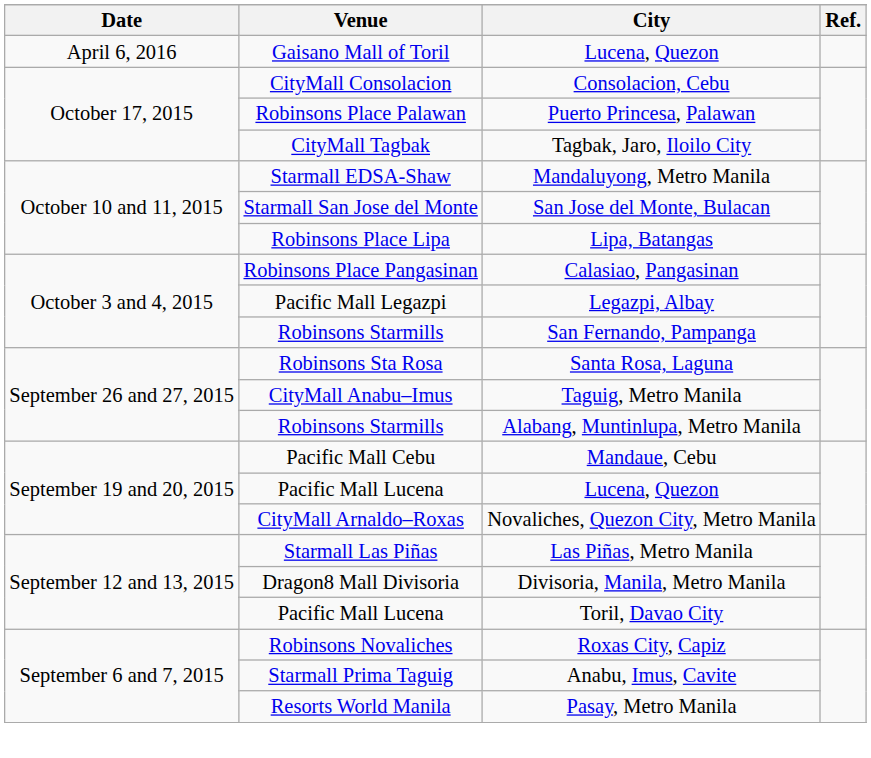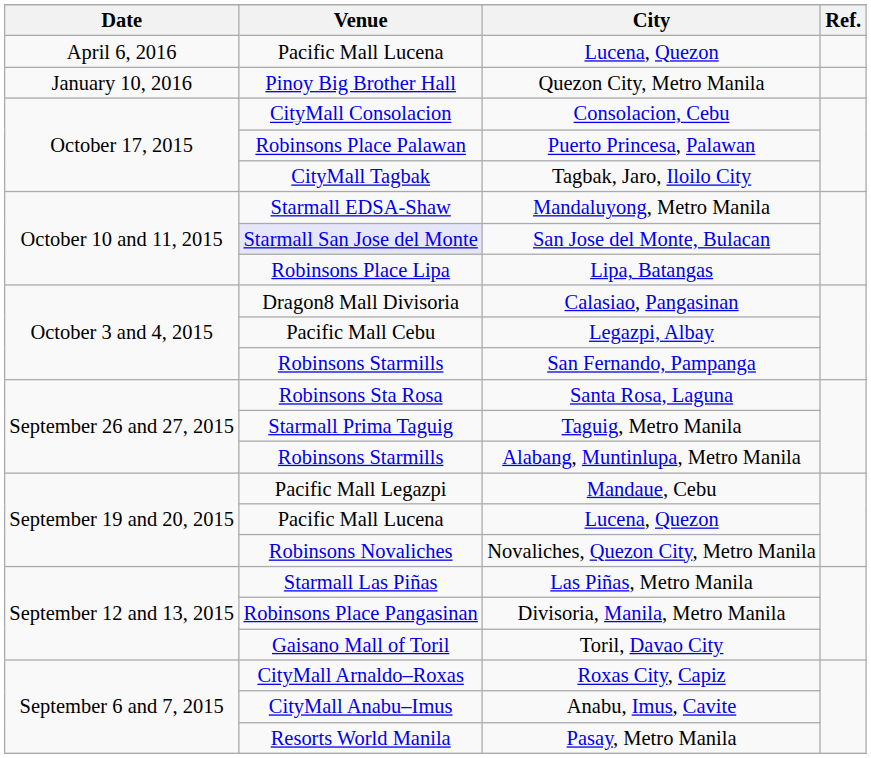 <table class="wikitable" style="text-align:center; line-height:17px; width:auto;">
 <tr>
 </tr>
 <tr>
 <th scope="col">Date</th>
 <th scope="col">Venue</th>
 <th scope="col">City</th>
 <th scope="col">Ref.</th>
 </tr>
 <tr>
 <td>April 6, 2016</td>
-<td><a href='#'>Gaisano Mall of Toril</a></td>
+<td>Pacific Mall Lucena</td>
 <td><a href='#'>Lucena</a>, <a href='#'>Quezon</a></td>
+<td></td>
+</tr>
+<tr>
+<td>January 10, 2016</td>
+<td><a href='#'>Pinoy Big Brother Hall</a></td>
+<td>Quezon City, Metro Manila</td>
 <td></td>
 </tr>
 <tr>
 <td rowspan="3">October 17, 2015</td>
 <td><a href='#'>CityMall Consolacion</a></td>
 <td><a href='#'>Consolacion, Cebu</a></td>
 <td rowspan="3"></td>
 </tr>
 <tr>
 <td><a href='#'>Robinsons Place Palawan</a></td>
 <td><a href='#'>Puerto Princesa</a>, <a href='#'>Palawan</a></td>
 </tr>
 <tr>
 <td><a href='#'>CityMall Tagbak</a></td>
 <td>Tagbak, Jaro, <a href='#'>Iloilo City</a></td>
 </tr>
 <tr>
 <td rowspan="3">October 10 and 11, 2015</td>
 <td><a href='#'>Starmall EDSA-Shaw</a></td>
 <td><a href='#'>Mandaluyong</a>, Metro Manila</td>
 <td rowspan="3"></td>
 </tr>
 <tr>
-<td><a href='#'>Starmall San Jose del Monte</a></td>
+<td style="background: lavender;"><a href='#'>Starmall San Jose del Monte</a></td>
 <td><a href='#'>San Jose del Monte, Bulacan</a></td>
 </tr>
 <tr>
 <td><a href='#'>Robinsons Place Lipa</a></td>
 <td><a href='#'>Lipa, Batangas</a></td>
 </tr>
 <tr>
 <td rowspan="3">October 3 and 4, 2015</td>
-<td><a href='#'>Robinsons Place Pangasinan</a></td>
+<td>Dragon8 Mall Divisoria</td>
 <td><a href='#'>Calasiao</a>, <a href='#'>Pangasinan</a></td>
 <td rowspan="3"></td>
 </tr>
 <tr>
-<td>Pacific Mall Legazpi</td>
+<td>Pacific Mall Cebu</td>
 <td><a href='#'>Legazpi, Albay</a></td>
 </tr>
 <tr>
 <td><a href='#'>Robinsons Starmills</a></td>
 <td><a href='#'>San Fernando, Pampanga</a></td>
 </tr>
 <tr>
 <td rowspan="3">September 26 and 27, 2015</td>
 <td><a href='#'>Robinsons Sta Rosa</a></td>
 <td><a href='#'>Santa Rosa, Laguna</a></td>
 <td rowspan="3"></td>
 </tr>
 <tr>
-<td><a href='#'>CityMall Anabu–Imus</a></td>
+<td><a href='#'>Starmall Prima Taguig</a></td>
 <td><a href='#'>Taguig</a>, Metro Manila</td>
 </tr>
 <tr>
 <td><a href='#'>Robinsons Starmills</a></td>
 <td><a href='#'>Alabang</a>, <a href='#'>Muntinlupa</a>, Metro Manila</td>
 </tr>
 <tr>
 <td rowspan="3">September 19 and 20, 2015</td>
-<td>Pacific Mall Cebu</td>
+<td>Pacific Mall Legazpi</td>
 <td><a href='#'>Mandaue</a>, Cebu</td>
 <td rowspan="3"></td>
 </tr>
 <tr>
 <td>Pacific Mall Lucena</td>
 <td><a href='#'>Lucena</a>, <a href='#'>Quezon</a></td>
 </tr>
 <tr>
-<td><a href='#'>CityMall Arnaldo–Roxas</a></td>
+<td><a href='#'>Robinsons Novaliches</a></td>
 <td>Novaliches, <a href='#'>Quezon City</a>, Metro Manila</td>
 </tr>
 <tr>
 <td rowspan="3">September 12 and 13, 2015</td>
 <td><a href='#'>Starmall Las Piñas</a></td>
 <td><a href='#'>Las Piñas</a>, Metro Manila</td>
 <td rowspan="3"></td>
 </tr>
 <tr>
-<td>Dragon8 Mall Divisoria</td>
+<td><a href='#'>Robinsons Place Pangasinan</a></td>
 <td>Divisoria, <a href='#'>Manila</a>, Metro Manila</td>
 </tr>
 <tr>
-<td>Pacific Mall Lucena</td>
+<td><a href='#'>Gaisano Mall of Toril</a></td>
 <td>Toril, <a href='#'>Davao City</a></td>
 </tr>
 <tr>
 <td rowspan="3">September 6 and 7, 2015</td>
-<td><a href='#'>Robinsons Novaliches</a></td>
+<td><a href='#'>CityMall Arnaldo–Roxas</a></td>
 <td><a href='#'>Roxas City</a>, <a href='#'>Capiz</a></td>
 <td rowspan="3"></td>
 </tr>
 <tr>
-<td><a href='#'>Starmall Prima Taguig</a></td>
+<td><a href='#'>CityMall Anabu–Imus</a></td>
 <td>Anabu, <a href='#'>Imus</a>, <a href='#'>Cavite</a></td>
 </tr>
 <tr>
 <td><a href='#'>Resorts World Manila</a></td>
 <td><a href='#'>Pasay</a>, Metro Manila</td>
 </tr>
 <tr>
 </tr>
 </table>
